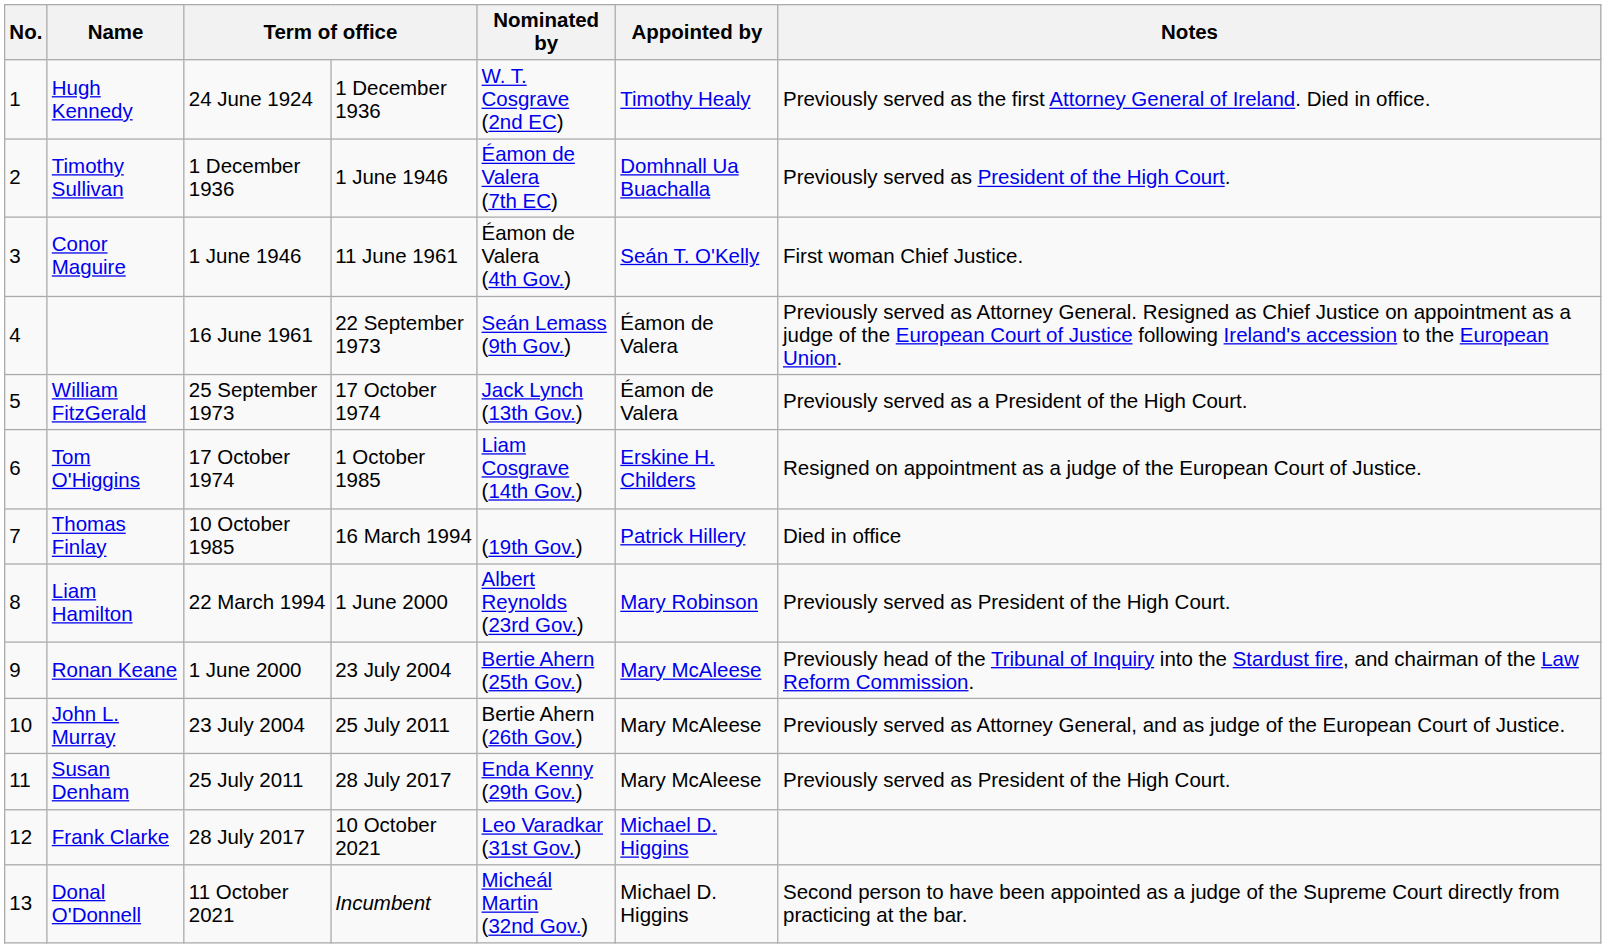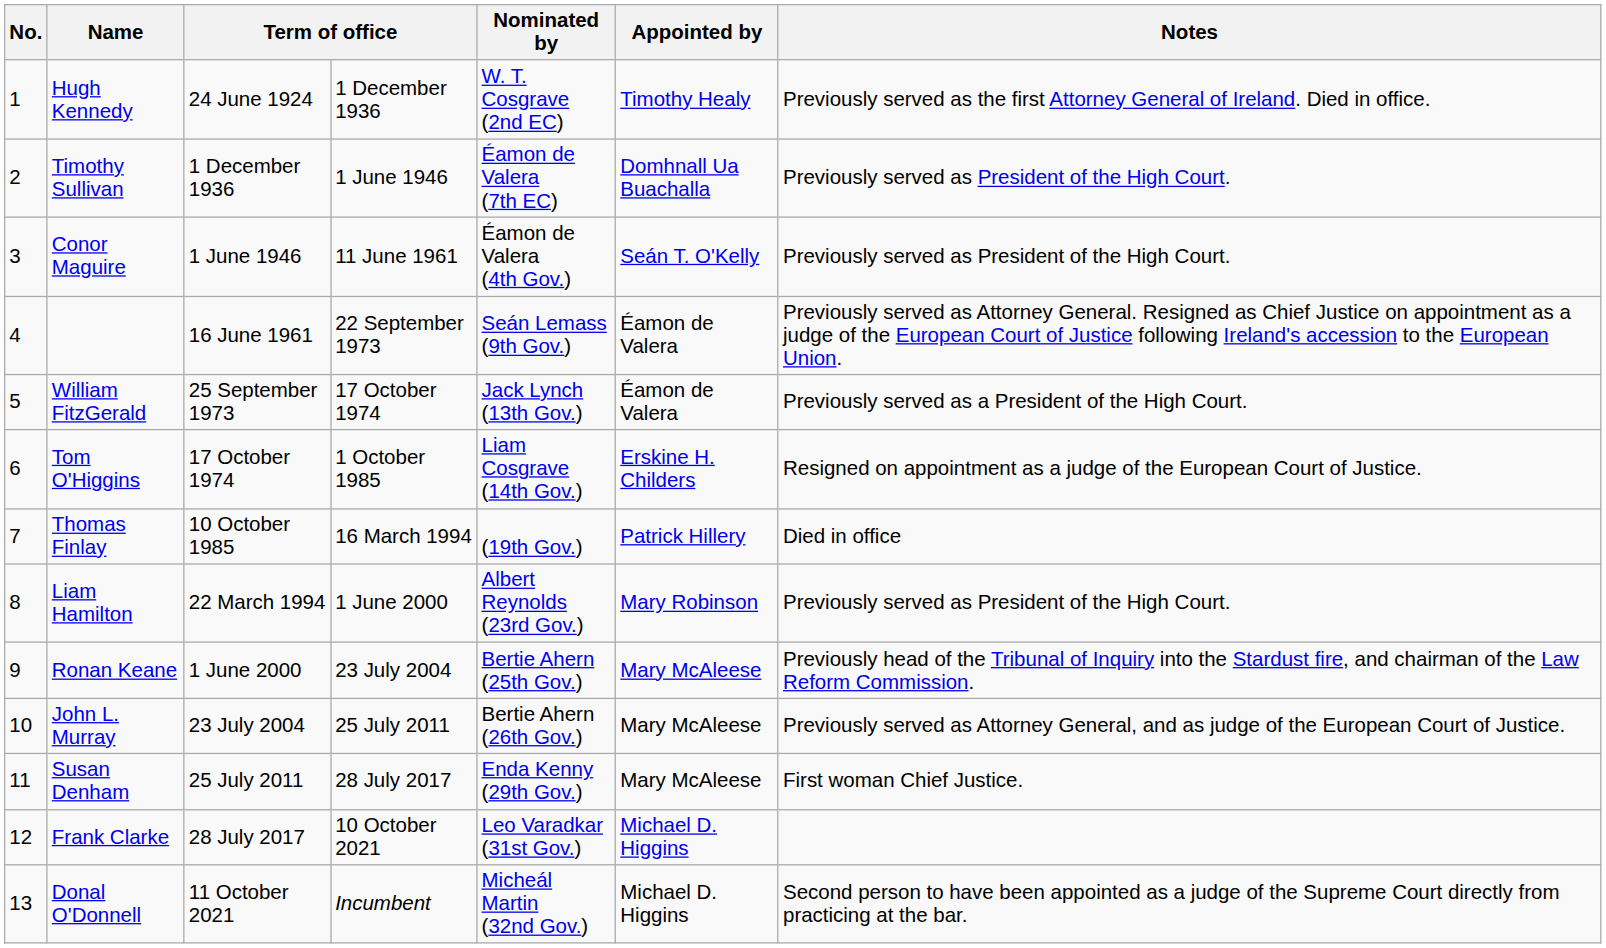 <table class="wikitable">
 <tr>
 <th>No.</th>
 <th>Name</th>
 <th colspan=2>Term of office</th>
 <th>Nominated by</th>
 <th>Appointed by</th>
 <th>Notes</th>
 </tr>
 <tr>
 <td>1</td>
 <td><a href='#'>Hugh Kennedy</a></td>
 <td>24 June 1924</td>
 <td>1 December 1936</td>
 <td><a href='#'>W. T. Cosgrave</a><br>(<a href='#'>2nd EC</a>)</td>
 <td><a href='#'>Timothy Healy</a></td>
 <td>Previously served as the first <a href='#'>Attorney General of Ireland</a>. Died in office.</td>
 </tr>
 <tr>
 <td>2</td>
 <td><a href='#'>Timothy Sullivan</a></td>
 <td>1 December 1936</td>
 <td>1 June 1946</td>
 <td><a href='#'>Éamon de Valera</a><br>(<a href='#'>7th EC</a>)</td>
 <td><a href='#'>Domhnall Ua Buachalla</a></td>
 <td>Previously served as <a href='#'>President of the High Court</a>.</td>
 </tr>
 <tr>
 <td>3</td>
 <td><a href='#'>Conor Maguire</a></td>
 <td>1 June 1946</td>
 <td>11 June 1961</td>
 <td>Éamon de Valera<br>(<a href='#'>4th Gov.</a>)</td>
 <td><a href='#'>Seán T. O'Kelly</a></td>
-<td>First woman Chief Justice.</td>
+<td>Previously served as President of the High Court.</td>
 </tr>
 <tr>
 <td>4</td>
 <td></td>
 <td>16 June 1961</td>
 <td>22 September 1973</td>
 <td><a href='#'>Seán Lemass</a><br>(<a href='#'>9th Gov.</a>)</td>
 <td>Éamon de Valera</td>
 <td>Previously served as Attorney General. Resigned as Chief Justice on appointment as a judge of the <a href='#'>European Court of Justice</a> following <a href='#'>Ireland's accession</a> to the <a href='#'>European Union</a>.</td>
 </tr>
 <tr>
 <td>5</td>
 <td><a href='#'>William FitzGerald</a></td>
 <td>25 September 1973</td>
 <td>17 October 1974</td>
 <td><a href='#'>Jack Lynch</a><br>(<a href='#'>13th Gov.</a>)</td>
 <td>Éamon de Valera</td>
 <td>Previously served as a President of the High Court.</td>
 </tr>
 <tr>
 <td>6</td>
 <td><a href='#'>Tom O'Higgins</a></td>
 <td>17 October 1974</td>
 <td>1 October 1985</td>
 <td><a href='#'>Liam Cosgrave</a><br>(<a href='#'>14th Gov.</a>)</td>
 <td><a href='#'>Erskine H. Childers</a></td>
 <td>Resigned on appointment as a judge of the European Court of Justice.</td>
 </tr>
 <tr>
 <td>7</td>
 <td><a href='#'>Thomas Finlay</a></td>
 <td>10 October 1985</td>
 <td>16 March 1994</td>
 <td><br>(<a href='#'>19th Gov.</a>)</td>
 <td><a href='#'>Patrick Hillery</a></td>
 <td>Died in office</td>
 </tr>
 <tr>
 <td>8</td>
 <td><a href='#'>Liam Hamilton</a></td>
 <td>22 March 1994</td>
 <td>1 June 2000</td>
 <td><a href='#'>Albert Reynolds</a><br>(<a href='#'>23rd Gov.</a>)</td>
 <td><a href='#'>Mary Robinson</a></td>
 <td>Previously served as President of the High Court.</td>
 </tr>
 <tr>
 <td>9</td>
 <td><a href='#'>Ronan Keane</a></td>
 <td>1 June 2000</td>
 <td>23 July 2004</td>
 <td><a href='#'>Bertie Ahern</a><br>(<a href='#'>25th Gov.</a>)</td>
 <td><a href='#'>Mary McAleese</a></td>
 <td>Previously head of the <a href='#'>Tribunal of Inquiry</a> into the <a href='#'>Stardust fire</a>, and chairman of the <a href='#'>Law Reform Commission</a>.</td>
 </tr>
 <tr>
 <td>10</td>
 <td><a href='#'>John L. Murray</a></td>
 <td>23 July 2004</td>
 <td>25 July 2011</td>
 <td>Bertie Ahern<br>(<a href='#'>26th Gov.</a>)</td>
 <td>Mary McAleese</td>
 <td>Previously served as Attorney General, and as judge of the European Court of Justice.</td>
 </tr>
 <tr>
 <td>11</td>
 <td><a href='#'>Susan Denham</a></td>
 <td>25 July 2011</td>
 <td>28 July 2017</td>
 <td><a href='#'>Enda Kenny</a><br>(<a href='#'>29th Gov.</a>)</td>
 <td>Mary McAleese</td>
-<td>Previously served as President of the High Court.</td>
+<td>First woman Chief Justice.</td>
 </tr>
 <tr>
 <td>12</td>
 <td><a href='#'>Frank Clarke</a></td>
 <td>28 July 2017</td>
 <td>10 October 2021</td>
 <td><a href='#'>Leo Varadkar</a><br>(<a href='#'>31st Gov.</a>)</td>
 <td><a href='#'>Michael D. Higgins</a></td>
 <td></td>
 </tr>
 <tr>
 <td>13</td>
 <td><a href='#'>Donal O'Donnell</a></td>
 <td>11 October 2021</td>
 <td><em>Incumbent</em></td>
 <td><a href='#'>Micheál Martin</a><br>(<a href='#'>32nd Gov.</a>)</td>
 <td>Michael D. Higgins</td>
 <td>Second person to have been appointed as a judge of the Supreme Court directly from practicing at the bar.</td>
 </tr>
 </table>
